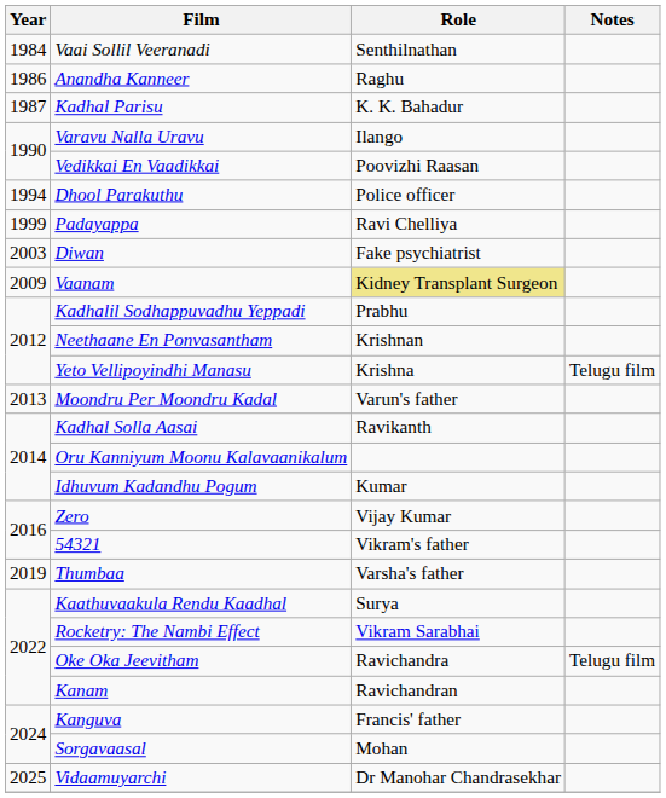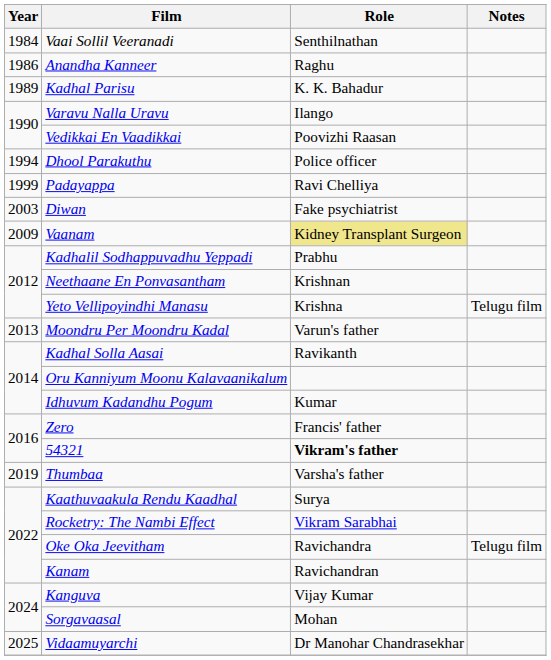 <table class="wikitable sortable">
 <tr>
 <th>Year</th>
 <th>Film</th>
 <th>Role</th>
 <th>Notes</th>
 </tr>
 <tr>
 <td>1984</td>
 <td><em>Vaai Sollil Veeranadi</em></td>
 <td>Senthilnathan</td>
 <td></td>
 </tr>
 <tr>
 <td>1986</td>
 <td><em><a href='#'>Anandha Kanneer</a></em></td>
 <td>Raghu</td>
 <td></td>
 </tr>
 <tr>
-<td>1987</td>
+<td>1989</td>
 <td><em><a href='#'>Kadhal Parisu</a></em></td>
 <td>K. K. Bahadur</td>
 <td></td>
 </tr>
 <tr>
 <td rowspan="2">1990</td>
 <td><em><a href='#'>Varavu Nalla Uravu</a></em></td>
 <td>Ilango</td>
 <td></td>
 </tr>
 <tr>
 <td><em><a href='#'>Vedikkai En Vaadikkai</a></em></td>
 <td>Poovizhi Raasan</td>
 <td></td>
 </tr>
 <tr>
 <td>1994</td>
 <td><em><a href='#'>Dhool Parakuthu</a></em></td>
 <td>Police officer</td>
 <td></td>
 </tr>
 <tr>
 <td>1999</td>
 <td><em><a href='#'>Padayappa</a></em></td>
 <td>Ravi Chelliya</td>
 <td></td>
 </tr>
 <tr>
 <td>2003</td>
 <td><em><a href='#'>Diwan</a></em></td>
 <td>Fake psychiatrist</td>
 <td></td>
 </tr>
 <tr>
 <td>2009</td>
 <td><em><a href='#'>Vaanam</a></em></td>
 <td style="background: khaki;">Kidney Transplant Surgeon</td>
 <td></td>
 </tr>
 <tr>
 <td rowspan="3">2012</td>
 <td><em><a href='#'>Kadhalil Sodhappuvadhu Yeppadi</a></em></td>
 <td>Prabhu</td>
 <td></td>
 </tr>
 <tr>
 <td><em><a href='#'>Neethaane En Ponvasantham</a></em></td>
 <td>Krishnan</td>
 <td></td>
 </tr>
 <tr>
 <td><em><a href='#'>Yeto Vellipoyindhi Manasu</a></em></td>
 <td>Krishna</td>
 <td>Telugu film</td>
 </tr>
 <tr>
 <td>2013</td>
 <td><em><a href='#'>Moondru Per Moondru Kadal</a></em></td>
 <td>Varun's father</td>
 <td></td>
 </tr>
 <tr>
 <td rowspan="3">2014</td>
 <td><em><a href='#'>Kadhal Solla Aasai</a></em></td>
 <td>Ravikanth</td>
 <td></td>
 </tr>
 <tr>
 <td><em><a href='#'>Oru Kanniyum Moonu Kalavaanikalum</a></em></td>
 <td></td>
 <td></td>
 </tr>
 <tr>
 <td><em><a href='#'>Idhuvum Kadandhu Pogum</a></em></td>
 <td>Kumar</td>
 <td></td>
 </tr>
 <tr>
 <td rowspan="2">2016</td>
 <td><em><a href='#'>Zero</a></em></td>
-<td>Vijay Kumar</td>
+<td>Francis' father</td>
 <td></td>
 </tr>
 <tr>
 <td><em><a href='#'>54321</a></em></td>
-<td>Vikram's father</td>
+<td><strong>Vikram's father</strong></td>
 <td></td>
 </tr>
 <tr>
 <td>2019</td>
 <td><em><a href='#'>Thumbaa</a></em></td>
 <td>Varsha's father</td>
 <td></td>
 </tr>
 <tr>
 <td rowspan="4">2022</td>
 <td><em><a href='#'>Kaathuvaakula Rendu Kaadhal</a></em></td>
 <td>Surya</td>
 <td></td>
 </tr>
 <tr>
 <td><em><a href='#'>Rocketry: The Nambi Effect</a></em></td>
 <td><a href='#'>Vikram Sarabhai</a></td>
 <td></td>
 </tr>
 <tr>
 <td><em><a href='#'>Oke Oka Jeevitham</a></em></td>
 <td>Ravichandra</td>
 <td>Telugu film</td>
 </tr>
 <tr>
 <td><em><a href='#'>Kanam</a></em></td>
 <td>Ravichandran</td>
 <td></td>
 </tr>
 <tr>
 <td rowspan="2">2024</td>
 <td><em><a href='#'>Kanguva</a></em></td>
-<td>Francis' father</td>
+<td>Vijay Kumar</td>
 <td></td>
 </tr>
 <tr>
 <td><em><a href='#'>Sorgavaasal</a></em></td>
 <td>Mohan</td>
 <td></td>
 </tr>
 <tr>
 <td>2025</td>
 <td><em><a href='#'>Vidaamuyarchi</a></em></td>
 <td>Dr Manohar Chandrasekhar</td>
 <td></td>
 </tr>
 <tr>
 </tr>
 </table>
